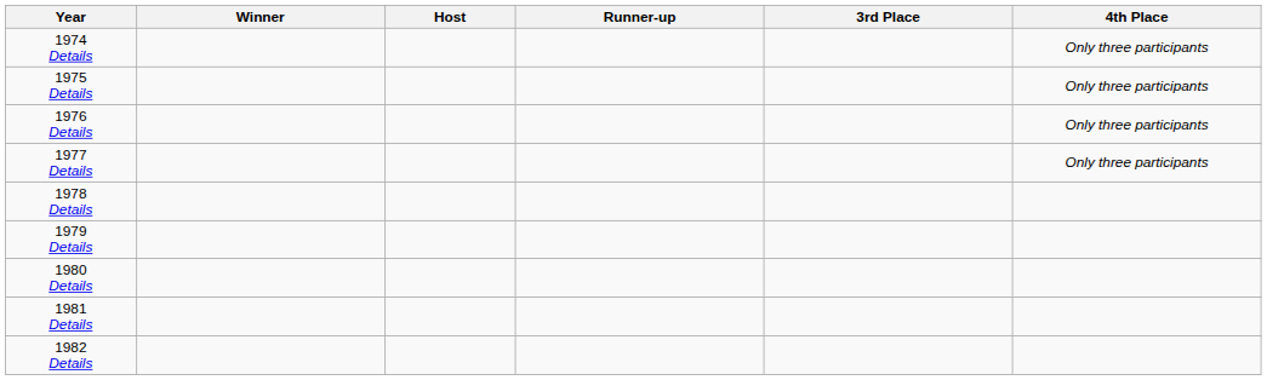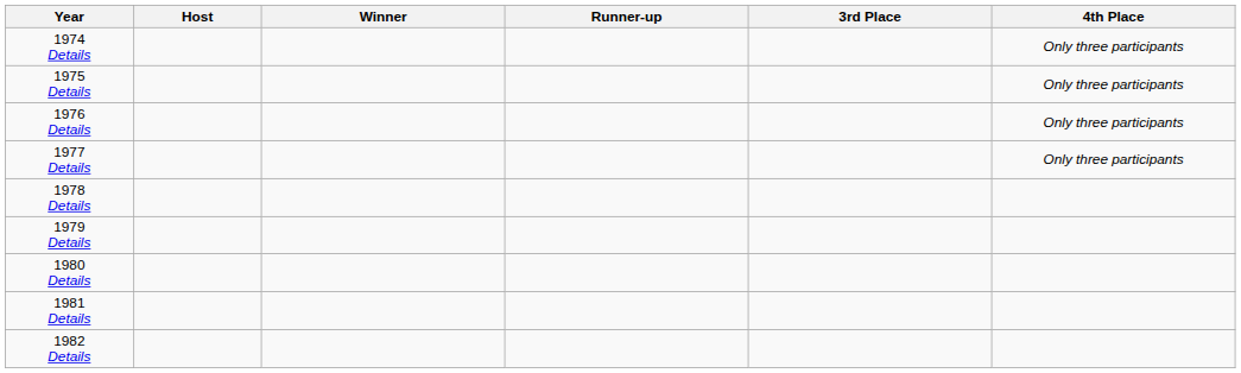 <table class="wikitable" style="font-size:90%; width: 100%; text-align: center;">
 <tr>
 <th width=10%>Year</th>
+<th width=10%>Host</th>
 <th width=19%>Winner</th>
-<th width=10%>Host</th>
 <th width=19%>Runner-up</th>
 <th width=19%>3rd Place</th>
 <th width=19%>4th Place</th>
 </tr>
 <tr>
 <td>1974<br><em><a href='#'>Details</a></em></td>
 <td></td>
 <td></td>
 <td></td>
 <td></td>
 <td><em>Only three participants</em></td>
 </tr>
 <tr>
 <td>1975<br><em><a href='#'>Details</a></em></td>
 <td></td>
 <td></td>
 <td></td>
 <td></td>
 <td><em>Only three participants</em></td>
 </tr>
 <tr>
 <td>1976<br><em><a href='#'>Details</a></em></td>
 <td></td>
 <td></td>
 <td></td>
 <td></td>
 <td><em>Only three participants</em></td>
 </tr>
 <tr>
 <td>1977<br><em><a href='#'>Details</a></em></td>
 <td></td>
 <td></td>
 <td></td>
 <td></td>
 <td><em>Only three participants</em></td>
 </tr>
 <tr>
 <td>1978<br><em><a href='#'>Details</a></em></td>
 <td></td>
 <td></td>
 <td></td>
 <td></td>
 <td></td>
 </tr>
 <tr>
 <td>1979<br><em><a href='#'>Details</a></em></td>
 <td></td>
 <td></td>
 <td></td>
 <td></td>
 <td></td>
 </tr>
 <tr>
 <td>1980<br><em><a href='#'>Details</a></em></td>
 <td></td>
 <td></td>
 <td></td>
 <td></td>
 <td></td>
 </tr>
 <tr>
 <td>1981<br><em><a href='#'>Details</a></em></td>
 <td></td>
 <td></td>
 <td></td>
 <td></td>
 <td></td>
 </tr>
 <tr>
 <td>1982<br><em><a href='#'>Details</a></em></td>
 <td></td>
 <td></td>
 <td></td>
 <td></td>
 <td></td>
 </tr>
 </table>
